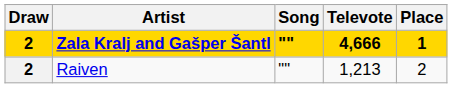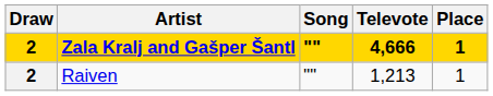 <table class="sortable wikitable plainrowheaders" style="margin: 1em auto 1em auto; text-align:center;">
 <tr>
 <th>Draw</th>
 <th>Artist</th>
 <th>Song</th>
 <th>Televote</th>
 <th>Place</th>
 </tr>
 <tr style="font-weight:bold; background:gold;">
 <th scope="row" style="font-weight:bold; background:gold; text-align:center;">2</th>
 <td align="left"><a href='#'>Zala Kralj and Gašper Šantl</a></td>
 <td align="left">""</td>
 <td>4,666</td>
 <td>1</td>
 </tr>
 <tr>
 <th scope="row" style="text-align:center;">2</th>
 <td align="left"><a href='#'>Raiven</a></td>
 <td align="left">""</td>
 <td>1,213</td>
-<td>2</td>
+<td>1</td>
 </tr>
 </table>
